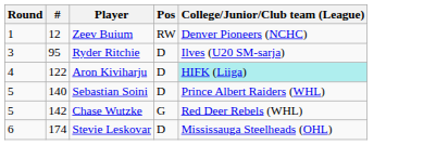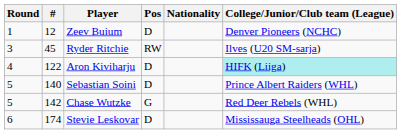 <table class="wikitable">
 <tr>
 <th>Round</th>
 <th>#</th>
 <th>Player</th>
 <th>Pos</th>
+<th>Nationality</th>
 <th>College/Junior/Club team (League)</th>
 </tr>
 <tr>
 <td>1</td>
 <td>12</td>
 <td><a href='#'>Zeev Buium</a></td>
-<td>RW</td>
+<td>D</td>
+<td></td>
 <td><a href='#'>Denver Pioneers</a> (<a href='#'>NCHC</a>)</td>
 </tr>
 <tr>
 <td>3</td>
-<td>95</td>
+<td>45</td>
 <td><a href='#'>Ryder Ritchie</a></td>
-<td>D</td>
+<td>RW</td>
+<td></td>
 <td><a href='#'>Ilves</a> (<a href='#'>U20 SM-sarja</a>)</td>
 </tr>
 <tr>
 <td>4</td>
 <td>122</td>
 <td><a href='#'>Aron Kiviharju</a></td>
 <td>D</td>
+<td></td>
 <td style="background: paleturquoise;"><a href='#'>HIFK</a> (<a href='#'>Liiga</a>)</td>
 </tr>
 <tr>
 <td>5</td>
 <td>140</td>
 <td><a href='#'>Sebastian Soini</a></td>
 <td>D</td>
+<td></td>
 <td><a href='#'>Prince Albert Raiders</a> (<a href='#'>WHL</a>)</td>
 </tr>
 <tr>
 <td>5</td>
 <td>142</td>
 <td><a href='#'>Chase Wutzke</a></td>
 <td>G</td>
+<td></td>
 <td><a href='#'>Red Deer Rebels</a> (WHL)</td>
 </tr>
 <tr>
 <td>6</td>
 <td>174</td>
 <td><a href='#'>Stevie Leskovar</a></td>
 <td>D</td>
+<td></td>
 <td><a href='#'>Mississauga Steelheads</a> (<a href='#'>OHL</a>)</td>
 </tr>
 </table>
